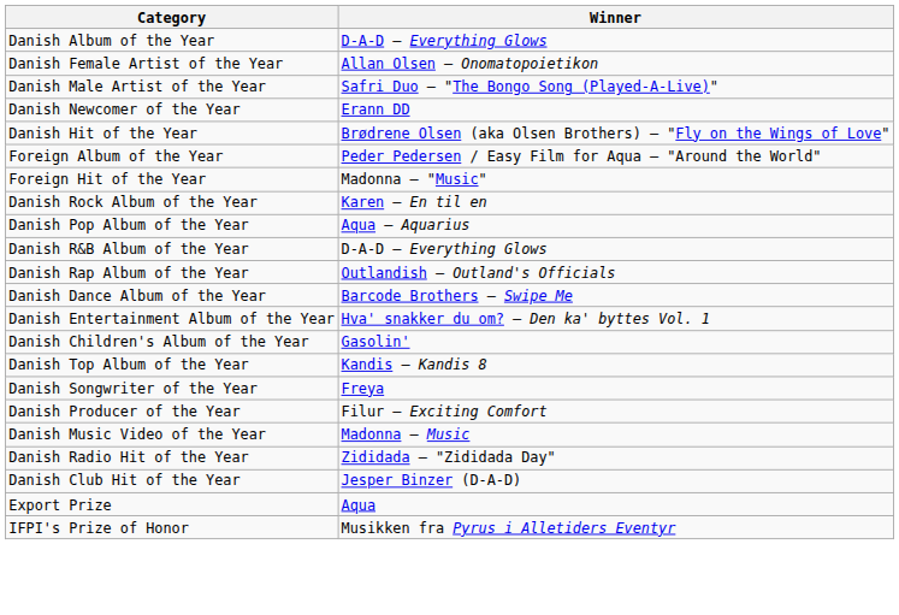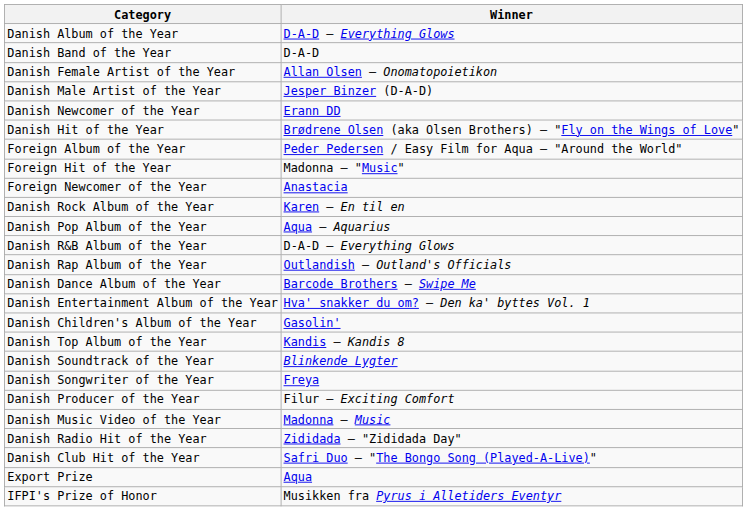 <table class="wikitable">
 <tr>
 <th>Category</th>
 <th>Winner</th>
 </tr>
 <tr>
 <td>Danish Album of the Year</td>
 <td><a href='#'>D-A-D</a> – <em><a href='#'>Everything Glows</a></em></td>
 </tr>
 <tr>
+<td>Danish Band of the Year</td>
+<td>D-A-D</td>
+</tr>
+<tr>
 <td>Danish Female Artist of the Year</td>
 <td><a href='#'>Allan Olsen</a> – <em>Onomatopoietikon</em></td>
 </tr>
 <tr>
 <td>Danish Male Artist of the Year</td>
-<td><a href='#'>Safri Duo</a> – "<a href='#'>The Bongo Song (Played-A-Live)</a>"</td>
+<td><a href='#'>Jesper Binzer</a> (D-A-D)</td>
 </tr>
 <tr>
 <td>Danish Newcomer of the Year</td>
 <td><a href='#'>Erann DD</a></td>
 </tr>
 <tr>
 <td>Danish Hit of the Year</td>
 <td><a href='#'>Brødrene Olsen</a> (aka Olsen Brothers) – "<a href='#'>Fly on the Wings of Love</a>"</td>
 </tr>
 <tr>
 <td>Foreign Album of the Year</td>
 <td><a href='#'>Peder Pedersen</a> / Easy Film for Aqua – "Around the World"</td>
 </tr>
 <tr>
 <td>Foreign Hit of the Year</td>
 <td>Madonna – "<a href='#'>Music</a>"</td>
+</tr>
+<tr>
+<td>Foreign Newcomer of the Year</td>
+<td><a href='#'>Anastacia</a></td>
 </tr>
 <tr>
 <td>Danish Rock Album of the Year</td>
 <td><a href='#'>Karen</a> – <em>En til en</em></td>
 </tr>
 <tr>
 <td>Danish Pop Album of the Year</td>
 <td><a href='#'>Aqua</a> – <em>Aquarius</em></td>
 </tr>
 <tr>
 <td>Danish R&B Album of the Year</td>
 <td>D-A-D – <em>Everything Glows</em></td>
 </tr>
 <tr>
 <td>Danish Rap Album of the Year</td>
 <td><a href='#'>Outlandish</a> – <em>Outland's Officials</em></td>
 </tr>
 <tr>
 <td>Danish Dance Album of the Year</td>
 <td><a href='#'>Barcode Brothers</a> – <em><a href='#'>Swipe Me</a></em></td>
 </tr>
 <tr>
 <td>Danish Entertainment Album of the Year</td>
 <td><a href='#'>Hva' snakker du om?</a> – <em>Den ka' byttes Vol. 1</em></td>
 </tr>
 <tr>
 <td>Danish Children's Album of the Year</td>
 <td><a href='#'>Gasolin'</a></td>
 </tr>
 <tr>
 <td>Danish Top Album of the Year</td>
 <td><a href='#'>Kandis</a> – <em>Kandis 8</em></td>
 </tr>
 <tr>
+<td>Danish Soundtrack of the Year</td>
+<td><em><a href='#'>Blinkende Lygter</a></em></td>
+</tr>
+<tr>
 <td>Danish Songwriter of the Year</td>
 <td><a href='#'>Freya</a></td>
 </tr>
 <tr>
 <td>Danish Producer of the Year</td>
 <td>Filur – <em>Exciting Comfort</em></td>
 </tr>
 <tr>
 <td>Danish Music Video of the Year</td>
 <td><a href='#'>Madonna</a> – <em><a href='#'>Music</a></em></td>
 </tr>
 <tr>
 <td>Danish Radio Hit of the Year</td>
 <td><a href='#'>Zididada</a> – "Zididada Day"</td>
 </tr>
 <tr>
 <td>Danish Club Hit of the Year</td>
-<td><a href='#'>Jesper Binzer</a> (D-A-D)</td>
+<td><a href='#'>Safri Duo</a> – "<a href='#'>The Bongo Song (Played-A-Live)</a>"</td>
 </tr>
 <tr>
 <td>Export Prize</td>
 <td><a href='#'>Aqua</a></td>
 </tr>
 <tr>
 <td>IFPI's Prize of Honor</td>
 <td>Musikken fra <em><a href='#'>Pyrus i Alletiders Eventyr</a></em></td>
 </tr>
 </table>
